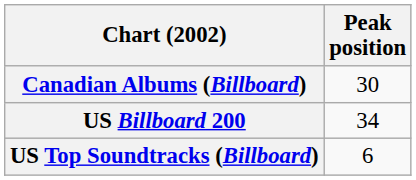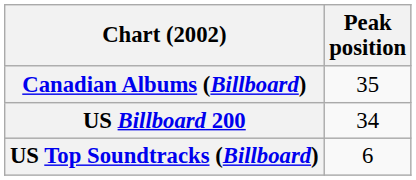 <table class="wikitable plainrowheaders sortable">
 <tr>
 <th>Chart (2002)</th>
 <th>Peak<br>position</th>
 </tr>
 <tr>
 <th scope="row"><a href='#'>Canadian Albums</a> (<a href='#'><em>Billboard</em></a>)</th>
-<td align="center">30</td>
+<td align="center">35</td>
 </tr>
 <tr>
 <th scope="row">US <a href='#'><em>Billboard</em> 200</a></th>
 <td align="center">34</td>
 </tr>
 <tr>
 <th scope="row">US <a href='#'>Top Soundtracks</a> (<em><a href='#'>Billboard</a></em>)</th>
 <td align="center">6</td>
 </tr>
 </table>
